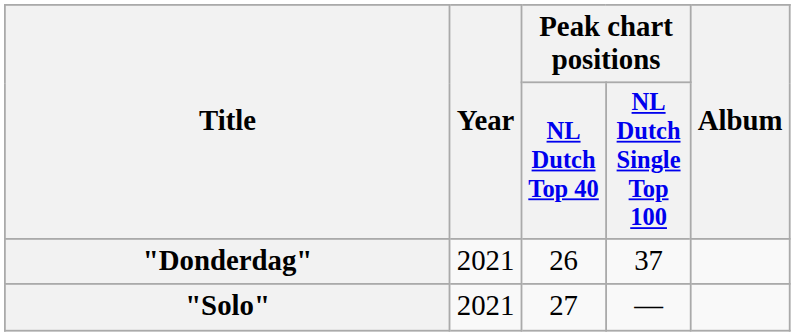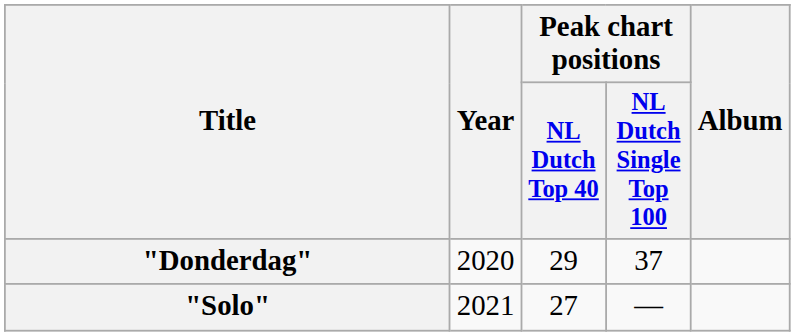 <table class="wikitable plainrowheaders" style="text-align:center;">
 <tr>
 <th scope="col" rowspan="2" style="width:15em;">Title</th>
 <th scope="col" rowspan="2" style="width:1em;">Year</th>
 <th scope="col" colspan="2">Peak chart positions</th>
 <th scope="col" rowspan="2">Album</th>
 </tr>
 <tr>
 <th scope="col" style="width:3em;font-size:85%;"><a href='#'>NL<br>Dutch<br>Top 40</a><br></th>
 <th scope="col" style="width:3em;font-size:85%;"><a href='#'>NL<br>Dutch<br>Single<br>Top 100</a><br></th>
 </tr>
 <tr>
 <th scope="row">"Donderdag"<br></th>
-<td>2021</td>
-<td>26</td>
+<td>2020</td>
+<td>29</td>
 <td>37</td>
 <td></td>
 </tr>
 <tr>
 <th scope="row">"Solo"<br></th>
 <td>2021</td>
 <td>27</td>
 <td>—</td>
 <td></td>
 </tr>
 </table>
